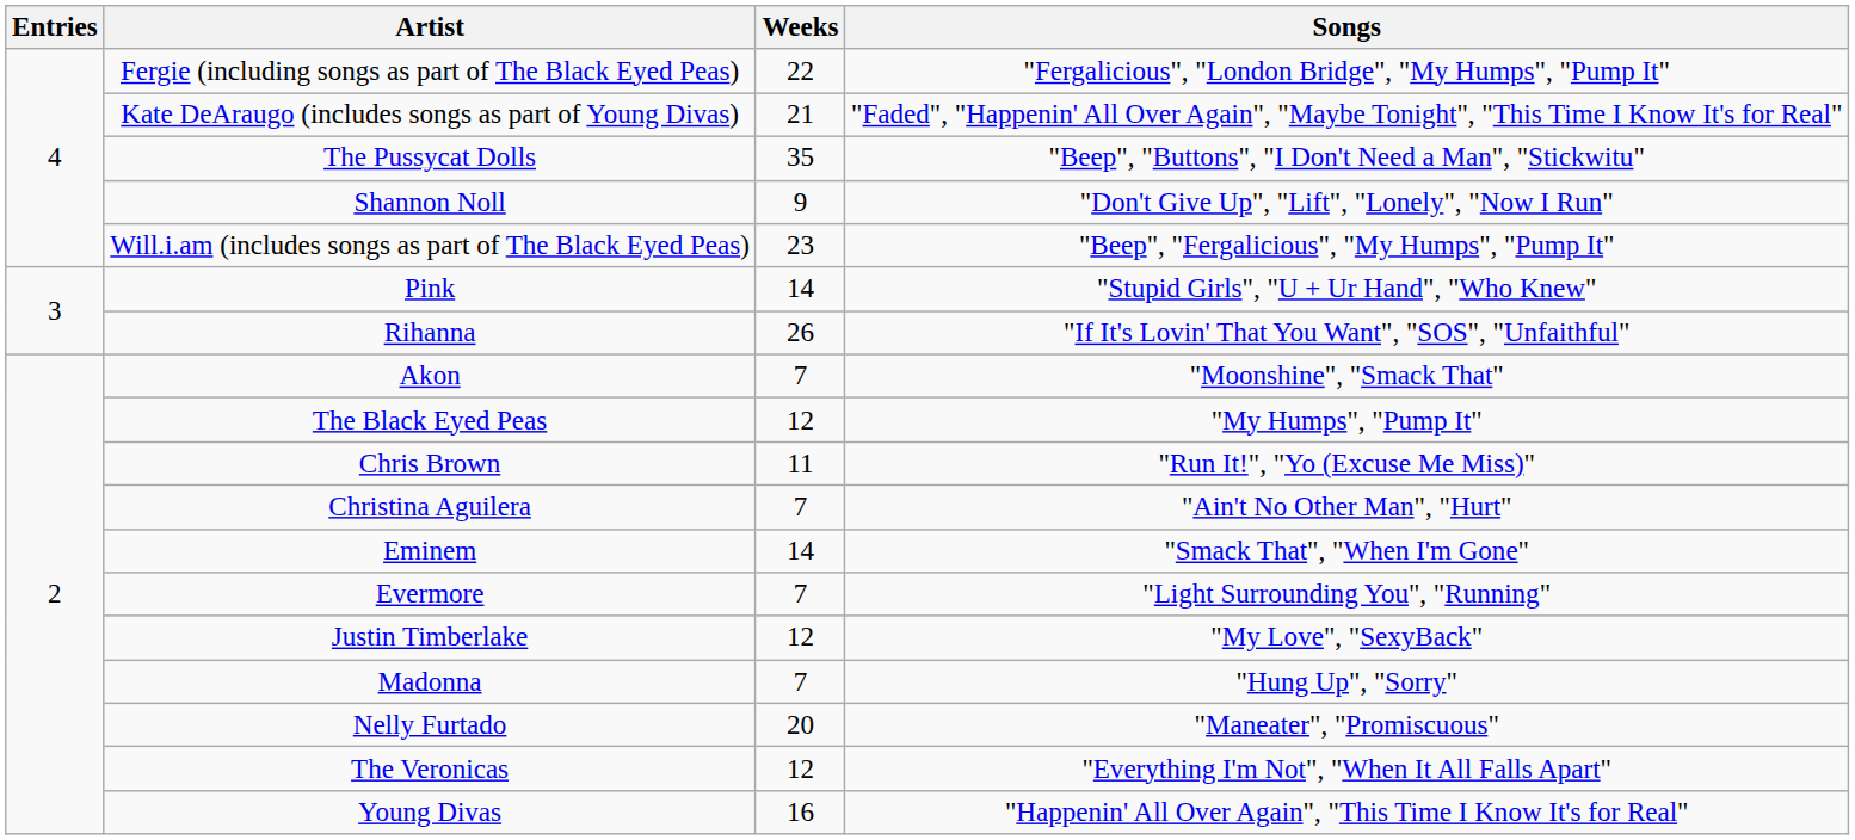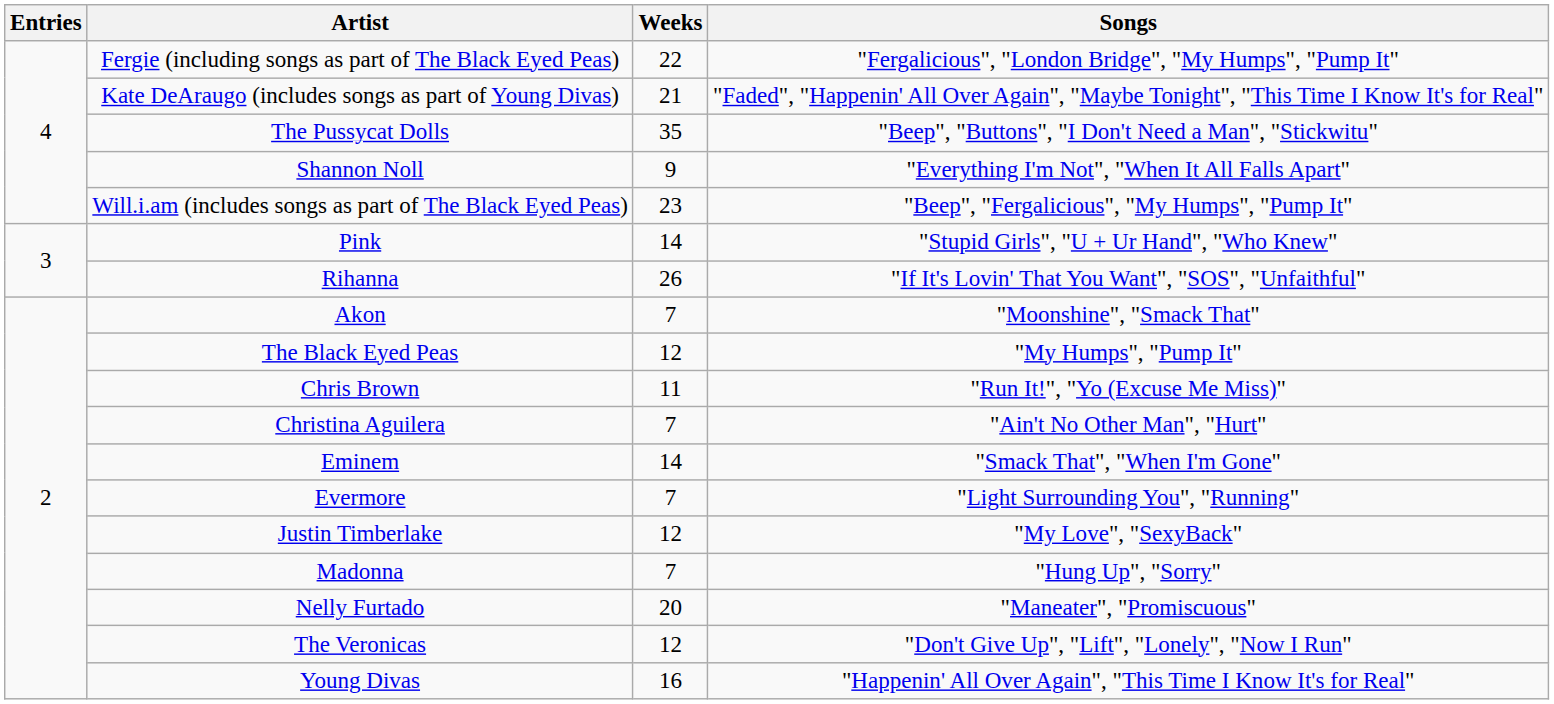 <table class="wikitable sortable" style="text-align: center;">
 <tr>
 <th>Entries</th>
 <th>Artist</th>
 <th>Weeks</th>
 <th>Songs</th>
 </tr>
 <tr>
 <td rowspan="5" style="text-align:center">4</td>
 <td><a href='#'>Fergie</a> (including songs as part of <a href='#'>The Black Eyed Peas</a>)</td>
 <td>22</td>
 <td>"<a href='#'>Fergalicious</a>", "<a href='#'>London Bridge</a>", "<a href='#'>My Humps</a>", "<a href='#'>Pump It</a>"</td>
 </tr>
 <tr>
 <td><a href='#'>Kate DeAraugo</a> (includes songs as part of <a href='#'>Young Divas</a>)</td>
 <td>21</td>
 <td>"<a href='#'>Faded</a>", "<a href='#'>Happenin' All Over Again</a>", "<a href='#'>Maybe Tonight</a>", "<a href='#'>This Time I Know It's for Real</a>"</td>
 </tr>
 <tr>
 <td><a href='#'>The Pussycat Dolls</a></td>
 <td>35</td>
 <td>"<a href='#'>Beep</a>", "<a href='#'>Buttons</a>", "<a href='#'>I Don't Need a Man</a>", "<a href='#'>Stickwitu</a>"</td>
 </tr>
 <tr>
 <td><a href='#'>Shannon Noll</a></td>
 <td>9</td>
-<td>"<a href='#'>Don't Give Up</a>", "<a href='#'>Lift</a>", "<a href='#'>Lonely</a>", "<a href='#'>Now I Run</a>"</td>
+<td>"<a href='#'>Everything I'm Not</a>", "<a href='#'>When It All Falls Apart</a>"</td>
 </tr>
 <tr>
 <td><a href='#'>Will.i.am</a> (includes songs as part of <a href='#'>The Black Eyed Peas</a>)</td>
 <td>23</td>
 <td>"<a href='#'>Beep</a>", "<a href='#'>Fergalicious</a>", "<a href='#'>My Humps</a>", "<a href='#'>Pump It</a>"</td>
 </tr>
 <tr>
 <td rowspan="2" style="text-align:center">3</td>
 <td><a href='#'>Pink</a></td>
 <td>14</td>
 <td>"<a href='#'>Stupid Girls</a>", "<a href='#'>U + Ur Hand</a>", "<a href='#'>Who Knew</a>"</td>
 </tr>
 <tr>
 <td><a href='#'>Rihanna</a></td>
 <td>26</td>
 <td>"<a href='#'>If It's Lovin' That You Want</a>", "<a href='#'>SOS</a>", "<a href='#'>Unfaithful</a>"</td>
 </tr>
 <tr>
 <td rowspan="12" style="text-align:center">2</td>
 <td><a href='#'>Akon</a></td>
 <td>7</td>
 <td>"<a href='#'>Moonshine</a>", "<a href='#'>Smack That</a>"</td>
 </tr>
 <tr>
 <td><a href='#'>The Black Eyed Peas</a></td>
 <td>12</td>
 <td>"<a href='#'>My Humps</a>", "<a href='#'>Pump It</a>"</td>
 </tr>
 <tr>
 <td><a href='#'>Chris Brown</a></td>
 <td>11</td>
 <td>"<a href='#'>Run It!</a>", "<a href='#'>Yo (Excuse Me Miss)</a>"</td>
 </tr>
 <tr>
 <td><a href='#'>Christina Aguilera</a></td>
 <td>7</td>
 <td>"<a href='#'>Ain't No Other Man</a>", "<a href='#'>Hurt</a>"</td>
 </tr>
 <tr>
 <td><a href='#'>Eminem</a></td>
 <td>14</td>
 <td>"<a href='#'>Smack That</a>", "<a href='#'>When I'm Gone</a>"</td>
 </tr>
 <tr>
 <td><a href='#'>Evermore</a></td>
 <td>7</td>
 <td>"<a href='#'>Light Surrounding You</a>", "<a href='#'>Running</a>"</td>
 </tr>
 <tr>
 <td><a href='#'>Justin Timberlake</a></td>
 <td>12</td>
 <td>"<a href='#'>My Love</a>", "<a href='#'>SexyBack</a>"</td>
 </tr>
 <tr>
 <td><a href='#'>Madonna</a></td>
 <td>7</td>
 <td>"<a href='#'>Hung Up</a>", "<a href='#'>Sorry</a>"</td>
 </tr>
 <tr>
 <td><a href='#'>Nelly Furtado</a></td>
 <td>20</td>
 <td>"<a href='#'>Maneater</a>", "<a href='#'>Promiscuous</a>"</td>
 </tr>
 <tr>
 <td><a href='#'>The Veronicas</a></td>
 <td>12</td>
-<td>"<a href='#'>Everything I'm Not</a>", "<a href='#'>When It All Falls Apart</a>"</td>
+<td>"<a href='#'>Don't Give Up</a>", "<a href='#'>Lift</a>", "<a href='#'>Lonely</a>", "<a href='#'>Now I Run</a>"</td>
 </tr>
 <tr>
 <td><a href='#'>Young Divas</a></td>
 <td>16</td>
 <td>"<a href='#'>Happenin' All Over Again</a>", "<a href='#'>This Time I Know It's for Real</a>"</td>
 </tr>
 </table>
